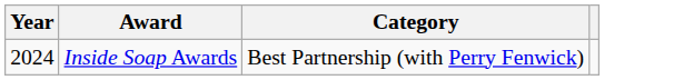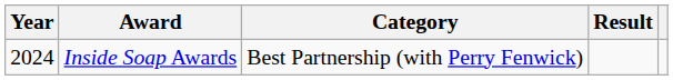 <table class="wikitable sortable">
 <tr>
 <th>Year</th>
 <th>Award</th>
 <th>Category</th>
+<th>Result</th>
 <th scope=col class=unsortable></th>
 </tr>
 <tr>
 <td>2024</td>
 <td><a href='#'><em>Inside Soap</em> Awards</a></td>
 <td>Best Partnership (with <a href='#'>Perry Fenwick</a>)</td>
+<td></td>
 <td align="center"></td>
 </tr>
 </table>
